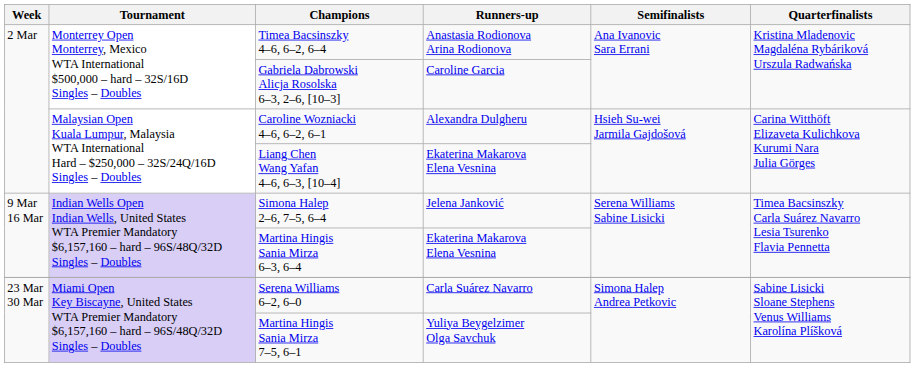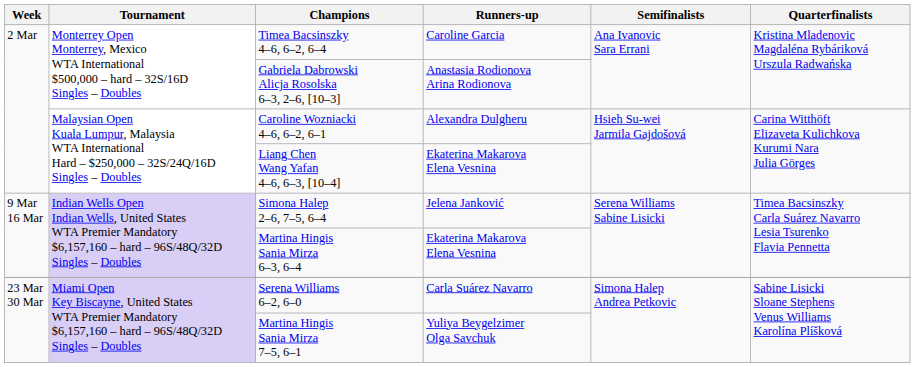 <table class=wikitable style=font-size:95%>
 <tr>
 <th style="width:48px;">Week</th>
 <th style="width:248px;">Tournament</th>
 <th style="width:200px;">Champions</th>
 <th style="width:200px;">Runners-up</th>
 <th style="width:190px;">Semifinalists</th>
 <th style="width:190px;">Quarterfinalists</th>
 </tr>
 <tr valign=top>
 <td rowspan=4>2 Mar</td>
 <td style="background:#fff;" rowspan="2"><a href='#'>Monterrey Open</a><br>  <a href='#'>Monterrey</a>, Mexico<br>WTA International<br>$500,000 – hard – 32S/16D<br><a href='#'>Singles</a> – <a href='#'>Doubles</a></td>
 <td> <a href='#'>Timea Bacsinszky</a> <br>4–6, 6–2, 6–4</td>
-<td> <a href='#'>Anastasia Rodionova</a> <br> <a href='#'>Arina Rodionova</a></td>
+<td> <a href='#'>Caroline Garcia</a></td>
 <td rowspan=2> <a href='#'>Ana Ivanovic</a>  <br>  <a href='#'>Sara Errani</a></td>
 <td rowspan=2> <a href='#'>Kristina Mladenovic</a> <br> <a href='#'>Magdaléna Rybáriková</a> <br> <a href='#'>Urszula Radwańska</a> <br>  </td>
 </tr>
 <tr valign=top>
 <td> <a href='#'>Gabriela Dabrowski</a> <br> <a href='#'>Alicja Rosolska</a><br>6–3, 2–6, [10–3]</td>
-<td> <a href='#'>Caroline Garcia</a></td>
+<td> <a href='#'>Anastasia Rodionova</a> <br> <a href='#'>Arina Rodionova</a></td>
 </tr>
 <tr valign=top>
 <td style="background:#fff;" rowspan="2"><a href='#'>Malaysian Open</a><br>  <a href='#'>Kuala Lumpur</a>, Malaysia<br>WTA International<br>Hard – $250,000 – 32S/24Q/16D<br><a href='#'>Singles</a> – <a href='#'>Doubles</a></td>
 <td> <a href='#'>Caroline Wozniacki</a><br>4–6, 6–2, 6–1</td>
 <td> <a href='#'>Alexandra Dulgheru</a></td>
 <td rowspan=2> <a href='#'>Hsieh Su-wei</a> <br>  <a href='#'>Jarmila Gajdošová</a></td>
 <td rowspan=2> <a href='#'>Carina Witthöft</a> <br>  <a href='#'>Elizaveta Kulichkova</a>  <br> <a href='#'>Kurumi Nara</a> <br>  <a href='#'>Julia Görges</a></td>
 </tr>
 <tr valign=top>
 <td> <a href='#'>Liang Chen</a><br> <a href='#'>Wang Yafan</a><br>4–6, 6–3, [10–4]</td>
 <td> <a href='#'>Ekaterina Makarova</a><br> <a href='#'>Elena Vesnina</a></td>
 </tr>
 <tr valign=top>
 <td rowspan=2>9 Mar <br>16 Mar</td>
 <td style="background:#d8cef6;" rowspan="2"><a href='#'>Indian Wells Open</a><br> <a href='#'>Indian Wells</a>, United States<br>WTA Premier Mandatory<br>$6,157,160 – hard – 96S/48Q/32D<br><a href='#'>Singles</a> – <a href='#'>Doubles</a></td>
 <td> <a href='#'>Simona Halep</a><br>2–6, 7–5, 6–4</td>
 <td> <a href='#'>Jelena Janković</a></td>
 <td rowspan=2> <a href='#'>Serena Williams</a><br>  <a href='#'>Sabine Lisicki</a></td>
 <td rowspan=2> <a href='#'>Timea Bacsinszky</a> <br> <a href='#'>Carla Suárez Navarro</a>  <br> <a href='#'>Lesia Tsurenko</a> <br> <a href='#'>Flavia Pennetta</a></td>
 </tr>
 <tr valign=top>
 <td> <a href='#'>Martina Hingis</a><br> <a href='#'>Sania Mirza</a><br>6–3, 6–4</td>
 <td> <a href='#'>Ekaterina Makarova</a><br> <a href='#'>Elena Vesnina</a></td>
 </tr>
 <tr valign=top>
 </tr>
 <tr valign=top>
 <td rowspan=2>23 Mar <br>30 Mar</td>
 <td style="background:#d8cef6;" rowspan="2"><a href='#'>Miami Open</a><br>  <a href='#'>Key Biscayne</a>, United States<br>WTA Premier Mandatory<br>$6,157,160 – hard – 96S/48Q/32D<br><a href='#'>Singles</a> – <a href='#'>Doubles</a></td>
 <td> <a href='#'>Serena Williams</a><br>6–2, 6–0</td>
 <td> <a href='#'>Carla Suárez Navarro</a></td>
 <td rowspan=2> <a href='#'>Simona Halep</a> <br>  <a href='#'>Andrea Petkovic</a></td>
 <td rowspan=2> <a href='#'>Sabine Lisicki</a> <br>  <a href='#'>Sloane Stephens</a> <br>  <a href='#'>Venus Williams</a> <br>  <a href='#'>Karolína Plíšková</a></td>
 </tr>
 <tr valign=top>
 <td> <a href='#'>Martina Hingis</a><br> <a href='#'>Sania Mirza</a><br>7–5, 6–1</td>
 <td> <a href='#'>Yuliya Beygelzimer</a><br> <a href='#'>Olga Savchuk</a></td>
 </tr>
 </table>
